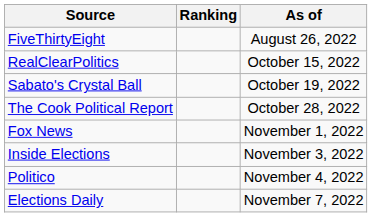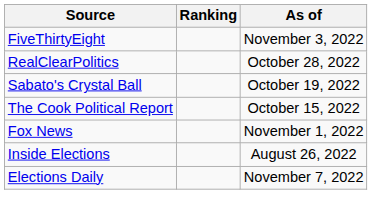 <table class="wikitable" style="text-align:center">
 <tr>
 <th>Source</th>
 <th>Ranking</th>
 <th>As of</th>
 </tr>
 <tr>
 <td style="text-align:left;"><a href='#'>FiveThirtyEight</a></td>
 <td></td>
-<td>August 26, 2022</td>
+<td>November 3, 2022</td>
 </tr>
 <tr>
 <td align="left"><a href='#'>RealClearPolitics</a></td>
 <td></td>
-<td>October 15, 2022</td>
+<td>October 28, 2022</td>
 </tr>
 <tr>
 <td align="left"><a href='#'>Sabato's Crystal Ball</a></td>
 <td></td>
 <td>October 19, 2022</td>
 </tr>
 <tr>
 <td align="left"><a href='#'>The Cook Political Report</a></td>
 <td></td>
-<td>October 28, 2022</td>
+<td>October 15, 2022</td>
 </tr>
 <tr>
 <td align="left"><a href='#'>Fox News</a></td>
 <td></td>
 <td>November 1, 2022</td>
 </tr>
 <tr>
 <td align="left"><a href='#'>Inside Elections</a></td>
 <td></td>
-<td>November 3, 2022</td>
-</tr>
-<tr>
-<td align="left"><a href='#'>Politico</a></td>
-<td></td>
-<td>November 4, 2022</td>
+<td>August 26, 2022</td>
 </tr>
 <tr>
 <td align="left"><a href='#'>Elections Daily</a></td>
 <td></td>
 <td>November 7, 2022</td>
 </tr>
 </table>
